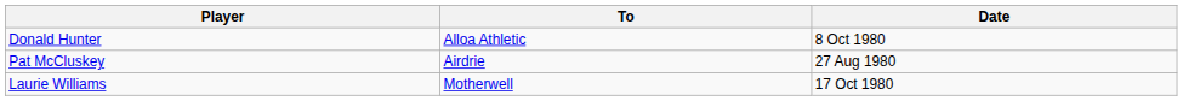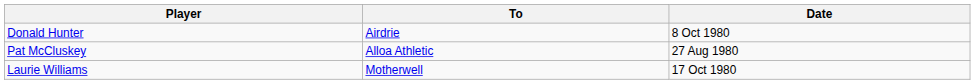 <table class="wikitable" style="text-align:center; font-size:95%;width:98%; text-align:left">
 <tr>
 <th>Player</th>
 <th>To</th>
 <th>Date</th>
 </tr>
 <tr>
 <td> <a href='#'>Donald Hunter</a></td>
-<td> <a href='#'>Alloa Athletic</a></td>
+<td> <a href='#'>Airdrie</a></td>
 <td>8 Oct 1980</td>
 </tr>
 <tr>
 <td> <a href='#'>Pat McCluskey</a></td>
-<td> <a href='#'>Airdrie</a></td>
+<td> <a href='#'>Alloa Athletic</a></td>
 <td>27 Aug 1980</td>
 </tr>
 <tr>
 <td> <a href='#'>Laurie Williams</a></td>
 <td> <a href='#'>Motherwell</a></td>
 <td>17 Oct 1980</td>
 </tr>
 </table>
